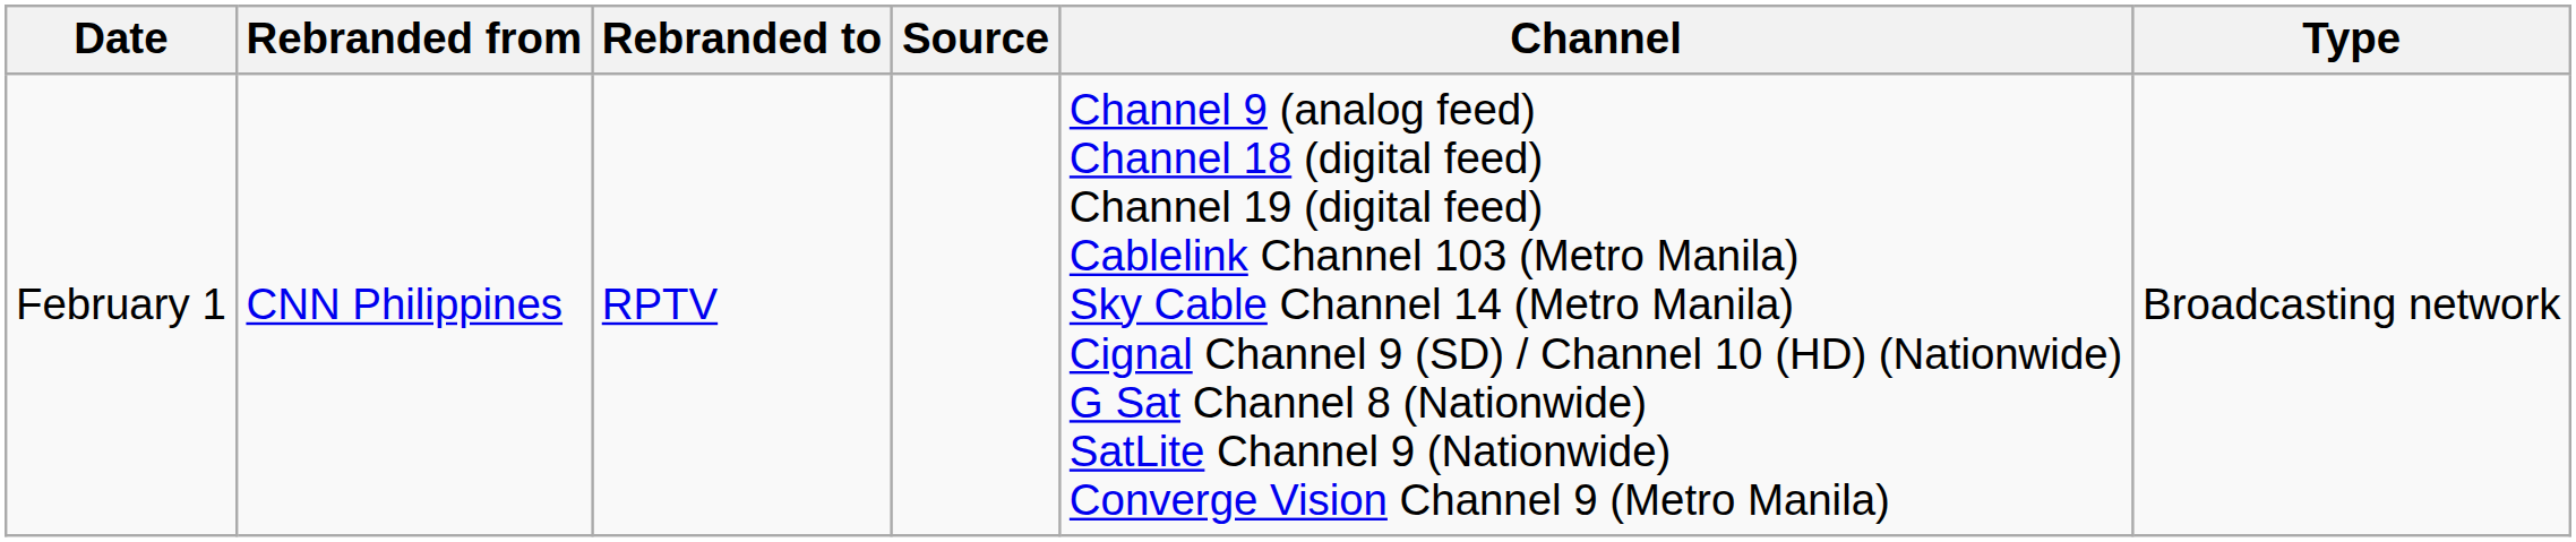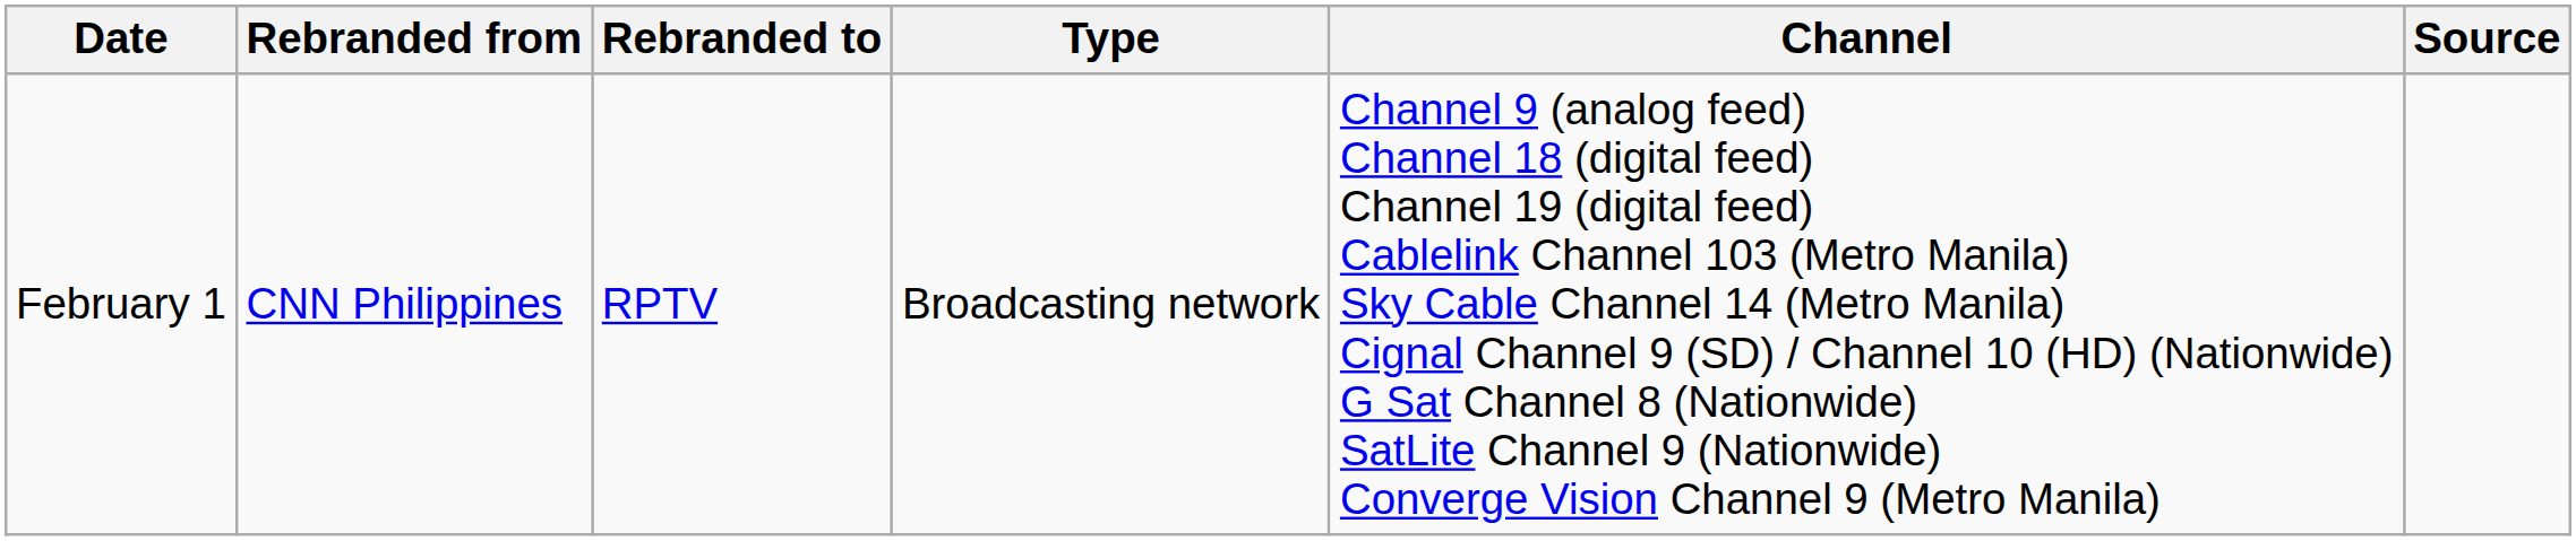 <table class="wikitable">
 <tr>
 <th>Date</th>
 <th>Rebranded from</th>
 <th>Rebranded to</th>
+<th>Type</th>
+<th>Channel</th>
 <th>Source</th>
-<th>Channel</th>
-<th>Type</th>
 </tr>
 <tr>
 <td>February 1</td>
 <td><a href='#'>CNN Philippines</a></td>
 <td><a href='#'>RPTV</a></td>
+<td>Broadcasting network</td>
+<td><a href='#'>Channel 9</a> (analog feed)<br><a href='#'>Channel 18</a> (digital feed)<br>Channel 19 (digital feed)<br><a href='#'>Cablelink</a> Channel 103 (Metro Manila)<br><a href='#'>Sky Cable</a> Channel 14 (Metro Manila)<br><a href='#'>Cignal</a> Channel 9 (SD) / Channel 10 (HD) (Nationwide)<br><a href='#'>G Sat</a> Channel 8 (Nationwide)<br><a href='#'>SatLite</a> Channel 9 (Nationwide)<br><a href='#'>Converge Vision</a> Channel 9 (Metro Manila)</td>
 <td></td>
-<td><a href='#'>Channel 9</a> (analog feed)<br><a href='#'>Channel 18</a> (digital feed)<br>Channel 19 (digital feed)<br><a href='#'>Cablelink</a> Channel 103 (Metro Manila)<br><a href='#'>Sky Cable</a> Channel 14 (Metro Manila)<br><a href='#'>Cignal</a> Channel 9 (SD) / Channel 10 (HD) (Nationwide)<br><a href='#'>G Sat</a> Channel 8 (Nationwide)<br><a href='#'>SatLite</a> Channel 9 (Nationwide)<br><a href='#'>Converge Vision</a> Channel 9 (Metro Manila)</td>
-<td>Broadcasting network</td>
 </tr>
 </table>
